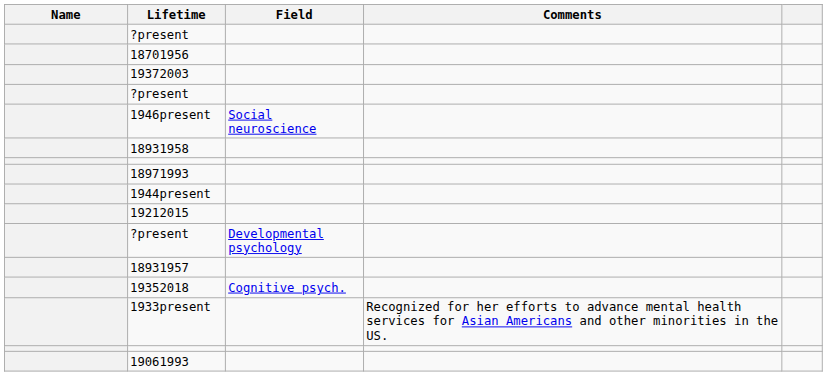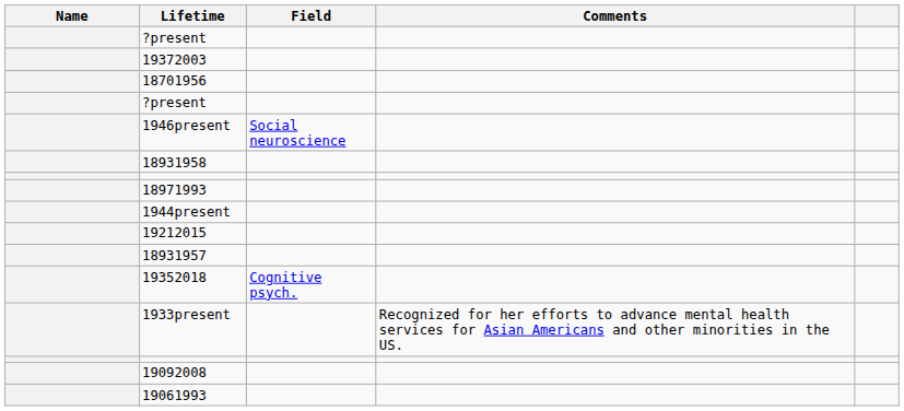 <table class="sortable wikitable plainrowheaders">
 <tr>
 <th width="15%" scope="col">Name</th>
 <th width="12%" scope="col">Lifetime</th>
 <th>Field</th>
 <th>Comments</th>
 <th class="unsortable" width="5%" scope="col"></th>
 </tr>
 <tr style="vertical-align: top;">
 <th scope="row"></th>
 <td>?present</td>
 <td></td>
 <td></td>
 <td align="center"></td>
 </tr>
 <tr style="vertical-align: top;">
 <th scope="row"></th>
-<td>18701956</td>
+<td>19372003</td>
 <td></td>
 <td></td>
 <td align="center"></td>
 </tr>
 <tr style="vertical-align: top;">
 <th scope="row"></th>
-<td>19372003</td>
+<td>18701956</td>
 <td></td>
 <td></td>
 <td align="center"></td>
 </tr>
 <tr style="vertical-align: top;">
 <th scope="row"></th>
 <td>?present</td>
 <td></td>
 <td></td>
 <td align="center"></td>
 </tr>
 <tr style="vertical-align: top;">
 <th scope="row"></th>
 <td>1946present</td>
 <td><a href='#'>Social neuroscience</a></td>
 <td></td>
 <td align="center"></td>
 </tr>
 <tr style="vertical-align: top;">
 <th scope="row"></th>
 <td>18931958</td>
 <td></td>
 <td></td>
 <td align="center"></td>
 </tr>
 <tr style="vertical-align: top;">
 <th scope="row"></th>
 <td></td>
 <td></td>
 <td></td>
 <td align="center"></td>
 </tr>
 <tr style="vertical-align: top;">
 <th scope="row"></th>
 <td>18971993</td>
 <td></td>
 <td></td>
 <td align="center"></td>
 </tr>
 <tr style="vertical-align: top;">
 <th scope="row"></th>
 <td>1944present</td>
 <td></td>
 <td></td>
 <td align="center"></td>
 </tr>
 <tr style="vertical-align: top;">
 <th scope="row"></th>
 <td>19212015</td>
 <td></td>
 <td></td>
 <td align="center"></td>
 </tr>
 <tr style="vertical-align: top;">
 <th scope="row"></th>
-<td>?present</td>
-<td><a href='#'>Developmental psychology</a></td>
-<td></td>
-<td align="center"></td>
-</tr>
-<tr style="vertical-align: top;">
-<th scope="row"></th>
 <td>18931957</td>
 <td></td>
 <td></td>
 <td align="center"></td>
 </tr>
 <tr style="vertical-align: top;">
 <th scope="row"></th>
 <td>19352018</td>
 <td><a href='#'>Cognitive psych.</a></td>
 <td></td>
 <td align="center"></td>
 </tr>
 <tr style="vertical-align: top;">
 <th scope="row"></th>
 <td>1933present</td>
 <td></td>
 <td>Recognized for her efforts to advance mental health services for <a href='#'>Asian Americans</a> and other minorities in the US.</td>
 <td align="center"></td>
 </tr>
 <tr style="vertical-align: top;">
 <th scope="row"></th>
 <td></td>
 <td></td>
 <td></td>
 <td align="center"></td>
 </tr>
 <tr style="vertical-align: top;">
 <th scope="row"></th>
+<td>19092008</td>
+<td></td>
+<td></td>
+<td align="center"></td>
+</tr>
+<tr style="vertical-align: top;">
+<th scope="row"></th>
 <td>19061993</td>
 <td></td>
 <td></td>
 <td align="center"></td>
 </tr>
 </table>
